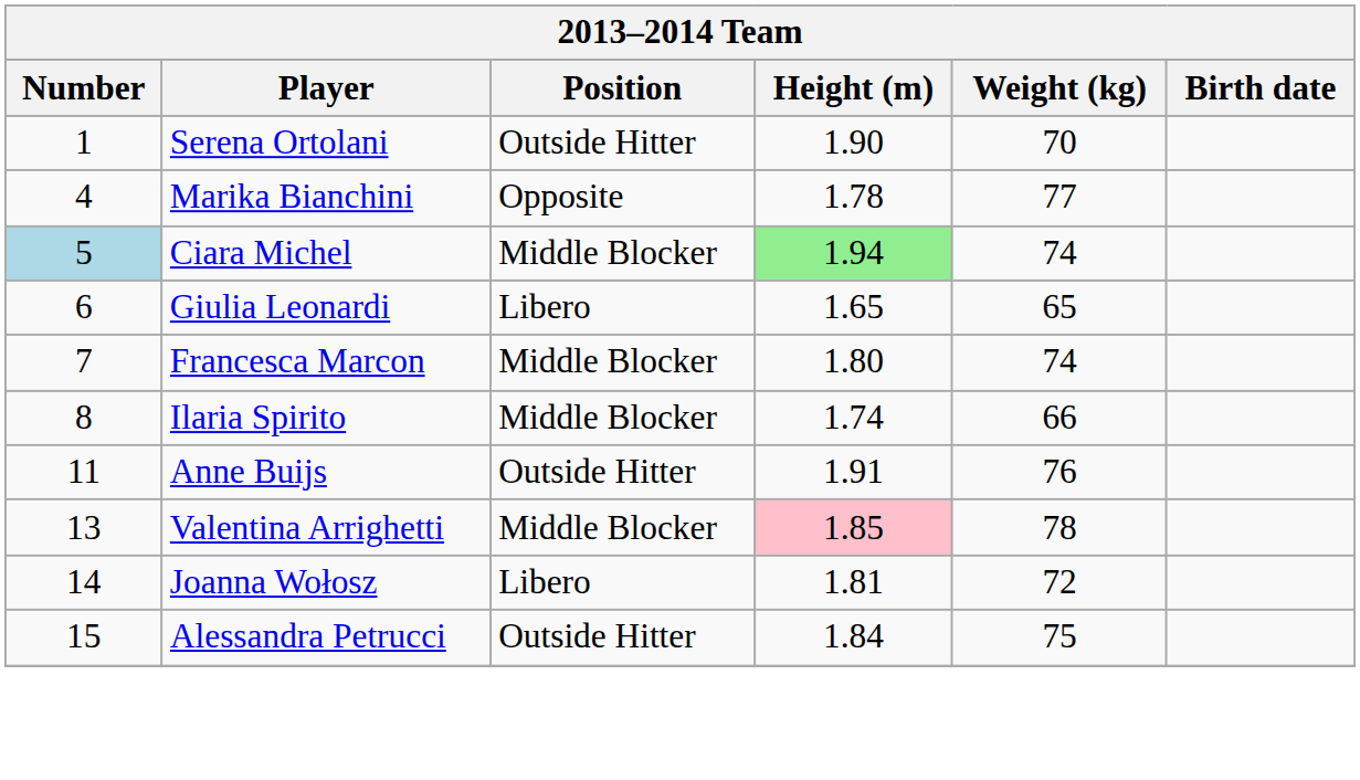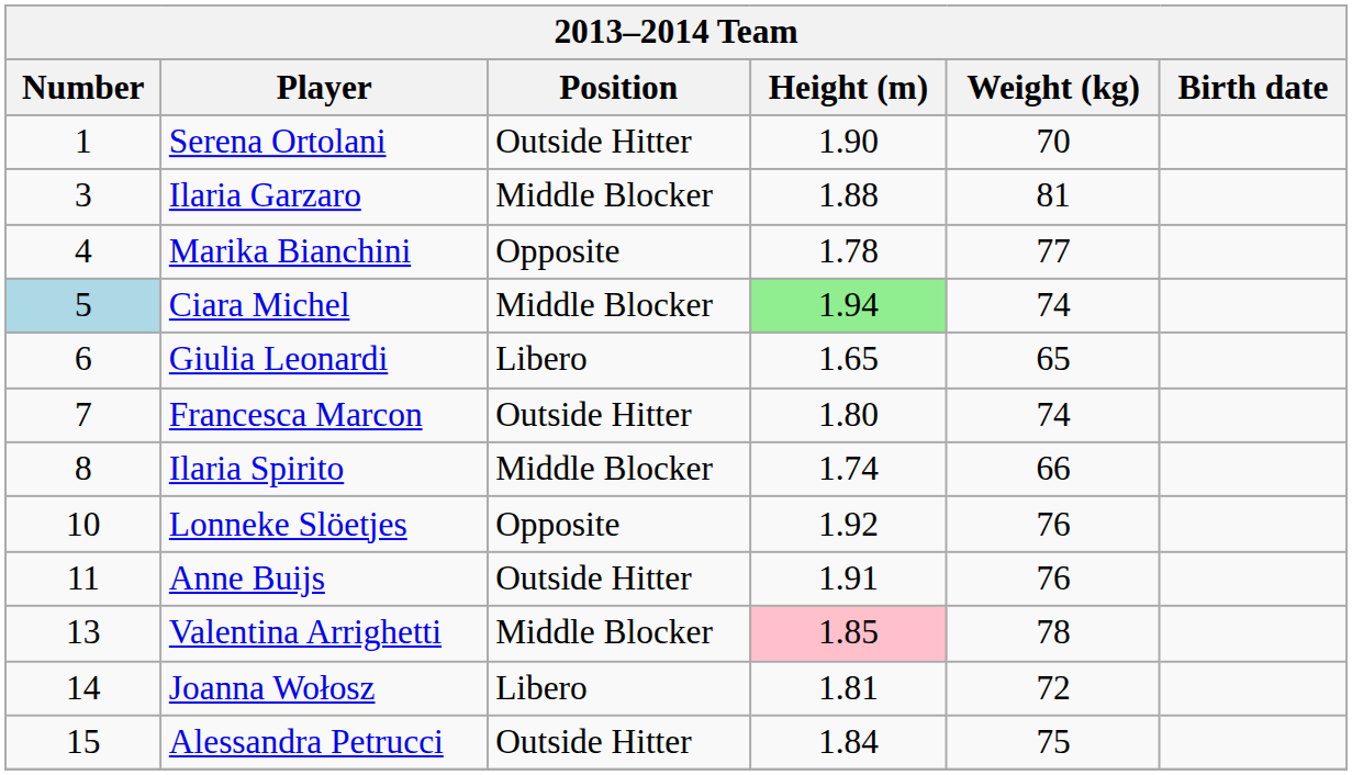 <table class="wikitable" style="width:100%;">
 <tr>
 <th colspan=6><strong>2013–2014 Team</strong></th>
 </tr>
 <tr>
 <th>Number</th>
 <th>Player</th>
 <th>Position</th>
 <th>Height (m)</th>
 <th>Weight (kg)</th>
 <th>Birth date</th>
 </tr>
 <tr>
 <td align=center>1</td>
 <td> <a href='#'>Serena Ortolani</a></td>
 <td>Outside Hitter</td>
 <td align=center>1.90</td>
 <td align=center>70</td>
+<td></td>
+</tr>
+<tr>
+<td align=center>3</td>
+<td> <a href='#'>Ilaria Garzaro</a></td>
+<td>Middle Blocker</td>
+<td align=center>1.88</td>
+<td align=center>81</td>
 <td></td>
 </tr>
 <tr>
 <td align=center>4</td>
 <td> <a href='#'>Marika Bianchini</a></td>
 <td>Opposite</td>
 <td align=center>1.78</td>
 <td align=center>77</td>
 <td></td>
 </tr>
 <tr>
 <td align=center style="background: lightblue;">5</td>
 <td> <a href='#'>Ciara Michel</a></td>
 <td>Middle Blocker</td>
 <td align=center style="background: lightgreen;">1.94</td>
 <td align=center>74</td>
 <td></td>
 </tr>
 <tr>
 <td align=center>6</td>
 <td> <a href='#'>Giulia Leonardi</a></td>
 <td>Libero</td>
 <td align=center>1.65</td>
 <td align=center>65</td>
 <td></td>
 </tr>
 <tr>
 <td align=center>7</td>
 <td> <a href='#'>Francesca Marcon</a></td>
-<td>Middle Blocker</td>
+<td>Outside Hitter</td>
 <td align=center>1.80</td>
 <td align=center>74</td>
 <td></td>
 </tr>
 <tr>
 <td align=center>8</td>
 <td> <a href='#'>Ilaria Spirito</a></td>
 <td>Middle Blocker</td>
 <td align=center>1.74</td>
 <td align=center>66</td>
+<td></td>
+</tr>
+<tr>
+<td align=center>10</td>
+<td> <a href='#'>Lonneke Slöetjes</a></td>
+<td>Opposite</td>
+<td align=center>1.92</td>
+<td align=center>76</td>
 <td></td>
 </tr>
 <tr>
 <td align=center>11</td>
 <td> <a href='#'>Anne Buijs</a></td>
 <td>Outside Hitter</td>
 <td align=center>1.91</td>
 <td align=center>76</td>
 <td></td>
 </tr>
 <tr>
 <td align=center>13</td>
 <td> <a href='#'>Valentina Arrighetti</a></td>
 <td>Middle Blocker</td>
 <td align=center style="background: pink;">1.85</td>
 <td align=center>78</td>
 <td></td>
 </tr>
 <tr>
 <td align=center>14</td>
 <td> <a href='#'>Joanna Wołosz</a></td>
 <td>Libero</td>
 <td align=center>1.81</td>
 <td align=center>72</td>
 <td></td>
 </tr>
 <tr>
 <td align=center>15</td>
 <td> <a href='#'>Alessandra Petrucci</a></td>
 <td>Outside Hitter</td>
 <td align=center>1.84</td>
 <td align=center>75</td>
 <td></td>
 </tr>
 <tr>
 </tr>
 </table>
